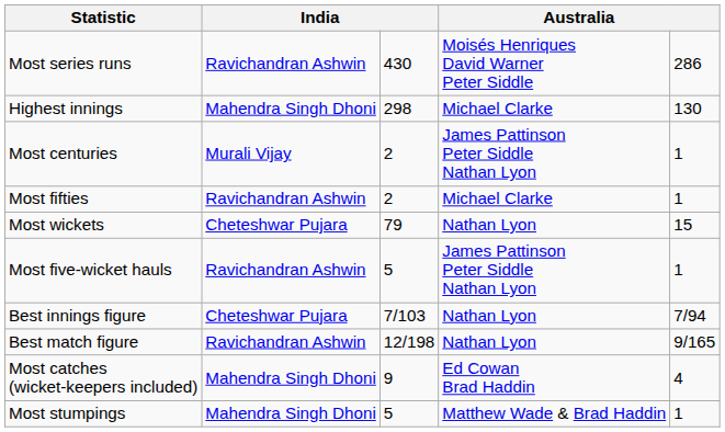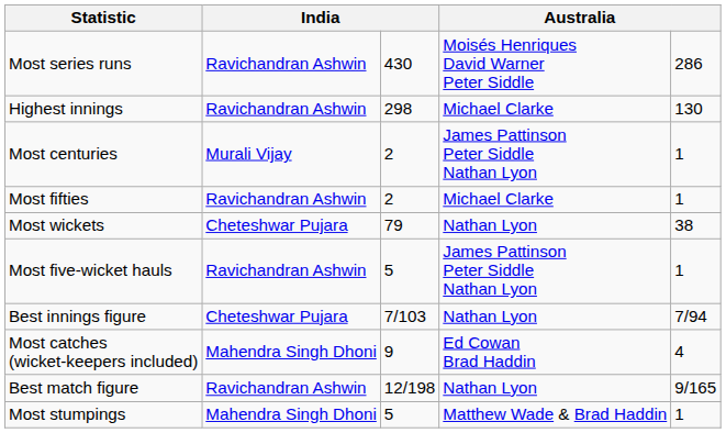 <table class="wikitable">
 <tr>
 <th>Statistic</th>
 <th colspan="2">India</th>
 <th colspan="2">Australia</th>
 </tr>
 <tr>
 <td>Most series runs</td>
 <td><a href='#'>Ravichandran Ashwin</a></td>
 <td>430</td>
 <td><a href='#'>Moisés Henriques</a><br><a href='#'>David Warner</a><br><a href='#'>Peter Siddle</a></td>
 <td>286</td>
 </tr>
 <tr>
 <td>Highest innings</td>
-<td><a href='#'>Mahendra Singh Dhoni</a></td>
+<td><a href='#'>Ravichandran Ashwin</a></td>
 <td>298</td>
 <td><a href='#'>Michael Clarke</a></td>
 <td>130</td>
 </tr>
 <tr>
 <td>Most centuries</td>
 <td><a href='#'>Murali Vijay</a></td>
 <td>2</td>
 <td><a href='#'>James Pattinson</a><br><a href='#'>Peter Siddle</a><br><a href='#'>Nathan Lyon</a></td>
 <td>1</td>
 </tr>
 <tr>
 <td>Most fifties</td>
 <td><a href='#'>Ravichandran Ashwin</a></td>
 <td>2</td>
 <td><a href='#'>Michael Clarke</a></td>
 <td>1</td>
 </tr>
 <tr>
 <td>Most wickets</td>
 <td><a href='#'>Cheteshwar Pujara</a></td>
 <td>79</td>
 <td><a href='#'>Nathan Lyon</a></td>
-<td>15</td>
+<td>38</td>
 </tr>
 <tr>
 <td>Most five-wicket hauls</td>
 <td><a href='#'>Ravichandran Ashwin</a></td>
 <td>5</td>
 <td><a href='#'>James Pattinson</a><br><a href='#'>Peter Siddle</a><br><a href='#'>Nathan Lyon</a></td>
 <td>1</td>
 </tr>
 <tr>
 <td>Best innings figure</td>
 <td><a href='#'>Cheteshwar Pujara</a></td>
 <td>7/103</td>
 <td><a href='#'>Nathan Lyon</a></td>
 <td>7/94</td>
 </tr>
 <tr>
+<td>Most catches<br>(wicket-keepers included)</td>
+<td><a href='#'>Mahendra Singh Dhoni</a></td>
+<td>9</td>
+<td><a href='#'>Ed Cowan</a><br><a href='#'>Brad Haddin</a></td>
+<td>4</td>
+</tr>
+<tr>
 <td>Best match figure</td>
 <td><a href='#'>Ravichandran Ashwin</a></td>
 <td>12/198</td>
 <td><a href='#'>Nathan Lyon</a></td>
 <td>9/165</td>
-</tr>
-<tr>
-<td>Most catches<br>(wicket-keepers included)</td>
-<td><a href='#'>Mahendra Singh Dhoni</a></td>
-<td>9</td>
-<td><a href='#'>Ed Cowan</a><br><a href='#'>Brad Haddin</a></td>
-<td>4</td>
 </tr>
 <tr>
 <td>Most stumpings</td>
 <td><a href='#'>Mahendra Singh Dhoni</a></td>
 <td>5</td>
 <td><a href='#'>Matthew Wade</a> & <a href='#'>Brad Haddin</a></td>
 <td>1</td>
 </tr>
 </table>
